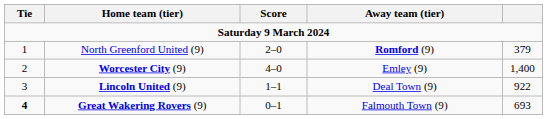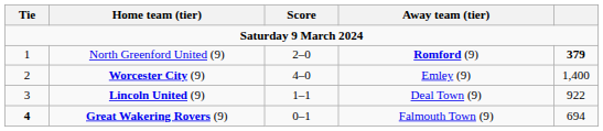 <table class="wikitable" style="width:700px;text-align:center;font-size:90%">
 <tr>
 <th scope="col" style="width: 7.50%">Tie</th>
 <th scope="col" style="width:36.25%">Home team (tier)</th>
 <th scope="col" style="width:12.50%">Score</th>
 <th scope="col" style="width:36.25%">Away team (tier)</th>
 <th scope="col" style="width: 7.50%"></th>
 </tr>
 <tr>
 <td colspan="5"><strong>Saturday 9 March 2024</strong></td>
 </tr>
 <tr>
 <td>1</td>
 <td><a href='#'>North Greenford United</a> (9)</td>
 <td>2–0</td>
 <td><strong><a href='#'>Romford</a></strong> (9)</td>
-<td>379</td>
+<td><strong>379</strong></td>
 </tr>
 <tr>
 <td>2</td>
 <td><strong><a href='#'>Worcester City</a></strong> (9)</td>
 <td>4–0</td>
 <td><a href='#'>Emley</a> (9)</td>
 <td>1,400</td>
 </tr>
 <tr>
 <td>3</td>
 <td><strong><a href='#'>Lincoln United</a></strong> (9)</td>
 <td>1–1 </td>
 <td><a href='#'>Deal Town</a> (9)</td>
 <td>922</td>
 </tr>
 <tr>
 <td><strong>4</strong></td>
 <td><strong><a href='#'>Great Wakering Rovers</a></strong> (9)</td>
 <td>0–1</td>
 <td><a href='#'>Falmouth Town</a> (9)</td>
-<td>693</td>
+<td>694</td>
 </tr>
 </table>
